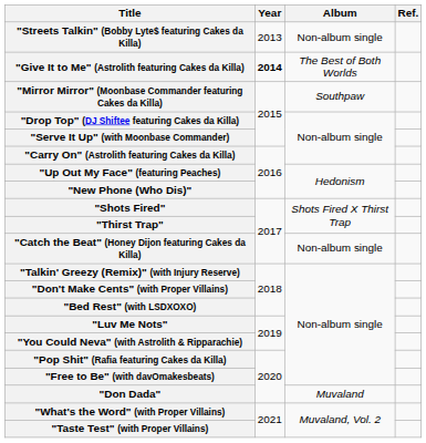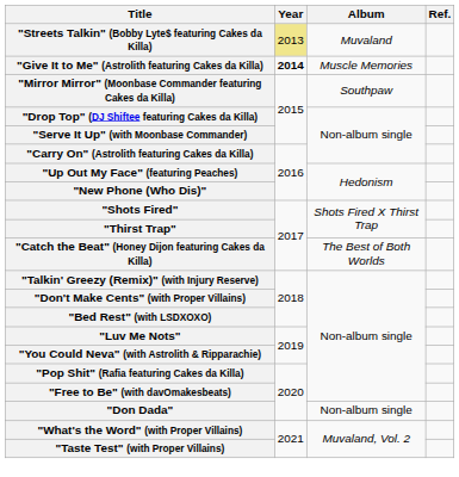 <table class="wikitable plainrowheaders" style="text-align:center;">
 <tr>
 <th scope="col">Title</th>
 <th scope="col">Year</th>
 <th scope="col">Album</th>
 <th scope="col">Ref.</th>
 </tr>
 <tr>
 <th scope="row">"Streets Talkin" <small>(Bobby Lyte$ featuring Cakes da Killa)</small></th>
-<td>2013</td>
-<td>Non-album single</td>
+<td style="background: khaki;">2013</td>
+<td><em>Muvaland</em></td>
 <td></td>
 </tr>
 <tr>
 <th scope="row">"Give It to Me" <small>(Astrolith featuring Cakes da Killa)</small></th>
 <td><strong>2014</strong></td>
-<td><em>The Best of Both Worlds</em></td>
+<td><em>Muscle Memories</em></td>
 <td></td>
 </tr>
 <tr>
 <th scope="row">"Mirror Mirror" <small>(Moonbase Commander featuring Cakes da Killa)</small></th>
 <td rowspan="3">2015</td>
 <td><em>Southpaw</em></td>
 <td></td>
 </tr>
 <tr>
 <th scope="row">"Drop Top" <small>(<a href='#'>DJ Shiftee</a> featuring Cakes da Killa)</small></th>
 <td rowspan="3">Non-album single</td>
 <td></td>
 </tr>
 <tr>
 <th scope="row">"Serve It Up" <small>(with Moonbase Commander)</small></th>
 <td></td>
 </tr>
 <tr>
 <th scope="row">"Carry On" <small>(Astrolith featuring Cakes da Killa)</small></th>
 <td rowspan="3">2016</td>
 <td></td>
 </tr>
 <tr>
 <th scope="row">"Up Out My Face" <small>(featuring Peaches)</small></th>
 <td rowspan="2"><em>Hedonism</em></td>
 <td></td>
 </tr>
 <tr>
 <th scope="row">"New Phone (Who Dis)"</th>
 <td></td>
 </tr>
 <tr>
 <th scope="row">"Shots Fired"</th>
 <td rowspan="3">2017</td>
 <td rowspan="2"><em>Shots Fired X Thirst Trap</em></td>
 <td></td>
 </tr>
 <tr>
 <th scope="row">"Thirst Trap"</th>
 <td></td>
 </tr>
 <tr>
 <th scope="row">"Catch the Beat" <small>(Honey Dijon featuring Cakes da Killa)</small></th>
-<td>Non-album single</td>
+<td><em>The Best of Both Worlds</em></td>
 <td></td>
 </tr>
 <tr>
 <th scope="row">"Talkin' Greezy (Remix)" <small>(with Injury Reserve)</small></th>
 <td rowspan="3">2018</td>
 <td rowspan="7">Non-album single</td>
 <td></td>
 </tr>
 <tr>
 <th scope="row">"Don't Make Cents" <small>(with Proper Villains)</small></th>
 <td></td>
 </tr>
 <tr>
 <th scope="row">"Bed Rest" <small>(with LSDXOXO)</small></th>
 <td></td>
 </tr>
 <tr>
 <th scope="row">"Luv Me Nots"</th>
 <td rowspan="2">2019</td>
 <td></td>
 </tr>
 <tr>
 <th scope="row">"You Could Neva" <small>(with Astrolith & Ripparachie)</small></th>
 <td></td>
 </tr>
 <tr>
 <th scope="row">"Pop Shit" <small>(Rafia featuring Cakes da Killa)</small></th>
 <td rowspan="3">2020</td>
 <td></td>
 </tr>
 <tr>
 <th scope="row">"Free to Be" <small>(with davOmakesbeats)</small></th>
 <td></td>
 </tr>
 <tr>
 <th scope="row">"Don Dada"</th>
-<td><em>Muvaland</em></td>
+<td>Non-album single</td>
 <td></td>
 </tr>
 <tr>
 <th scope="row">"What's the Word" <small>(with Proper Villains)</small></th>
 <td rowspan="2">2021</td>
 <td rowspan="2"><em>Muvaland, Vol. 2</em></td>
 <td></td>
 </tr>
 <tr>
 <th scope="row">"Taste Test" <small>(with Proper Villains)</small></th>
 <td></td>
 </tr>
 </table>
